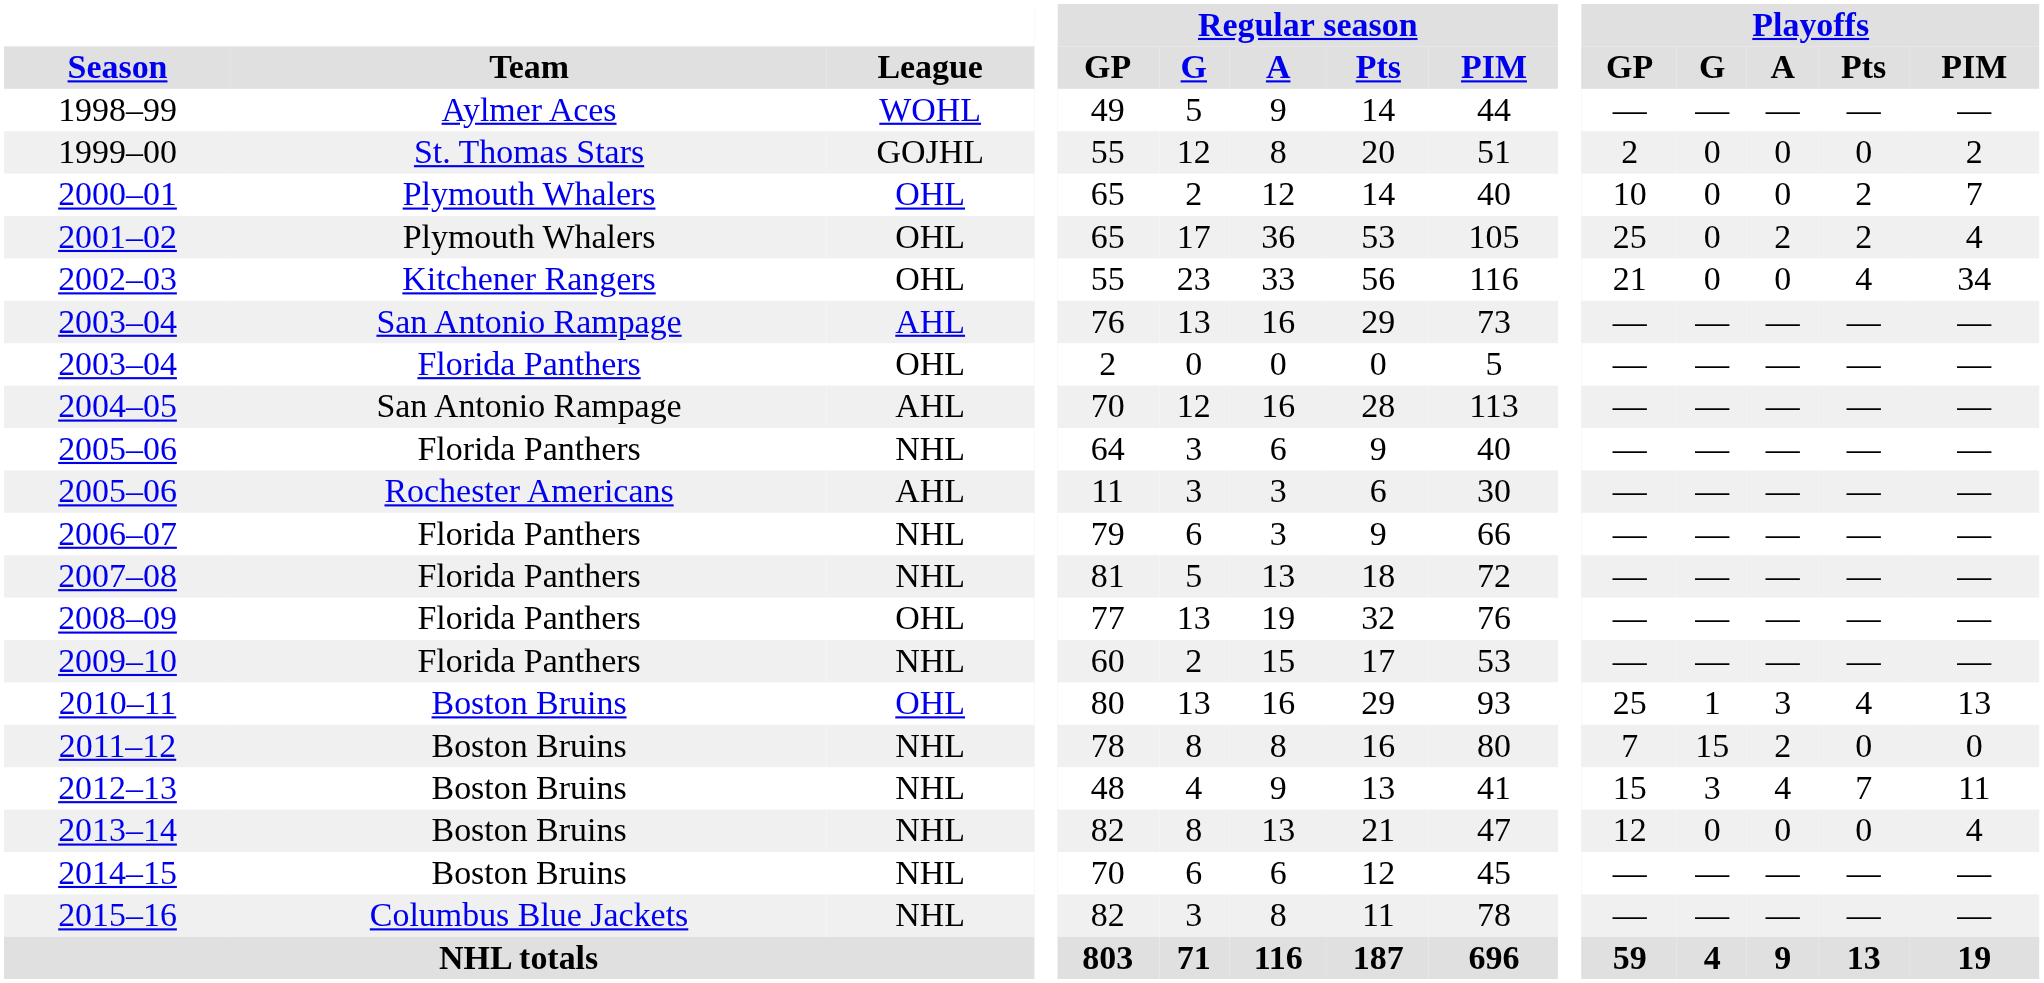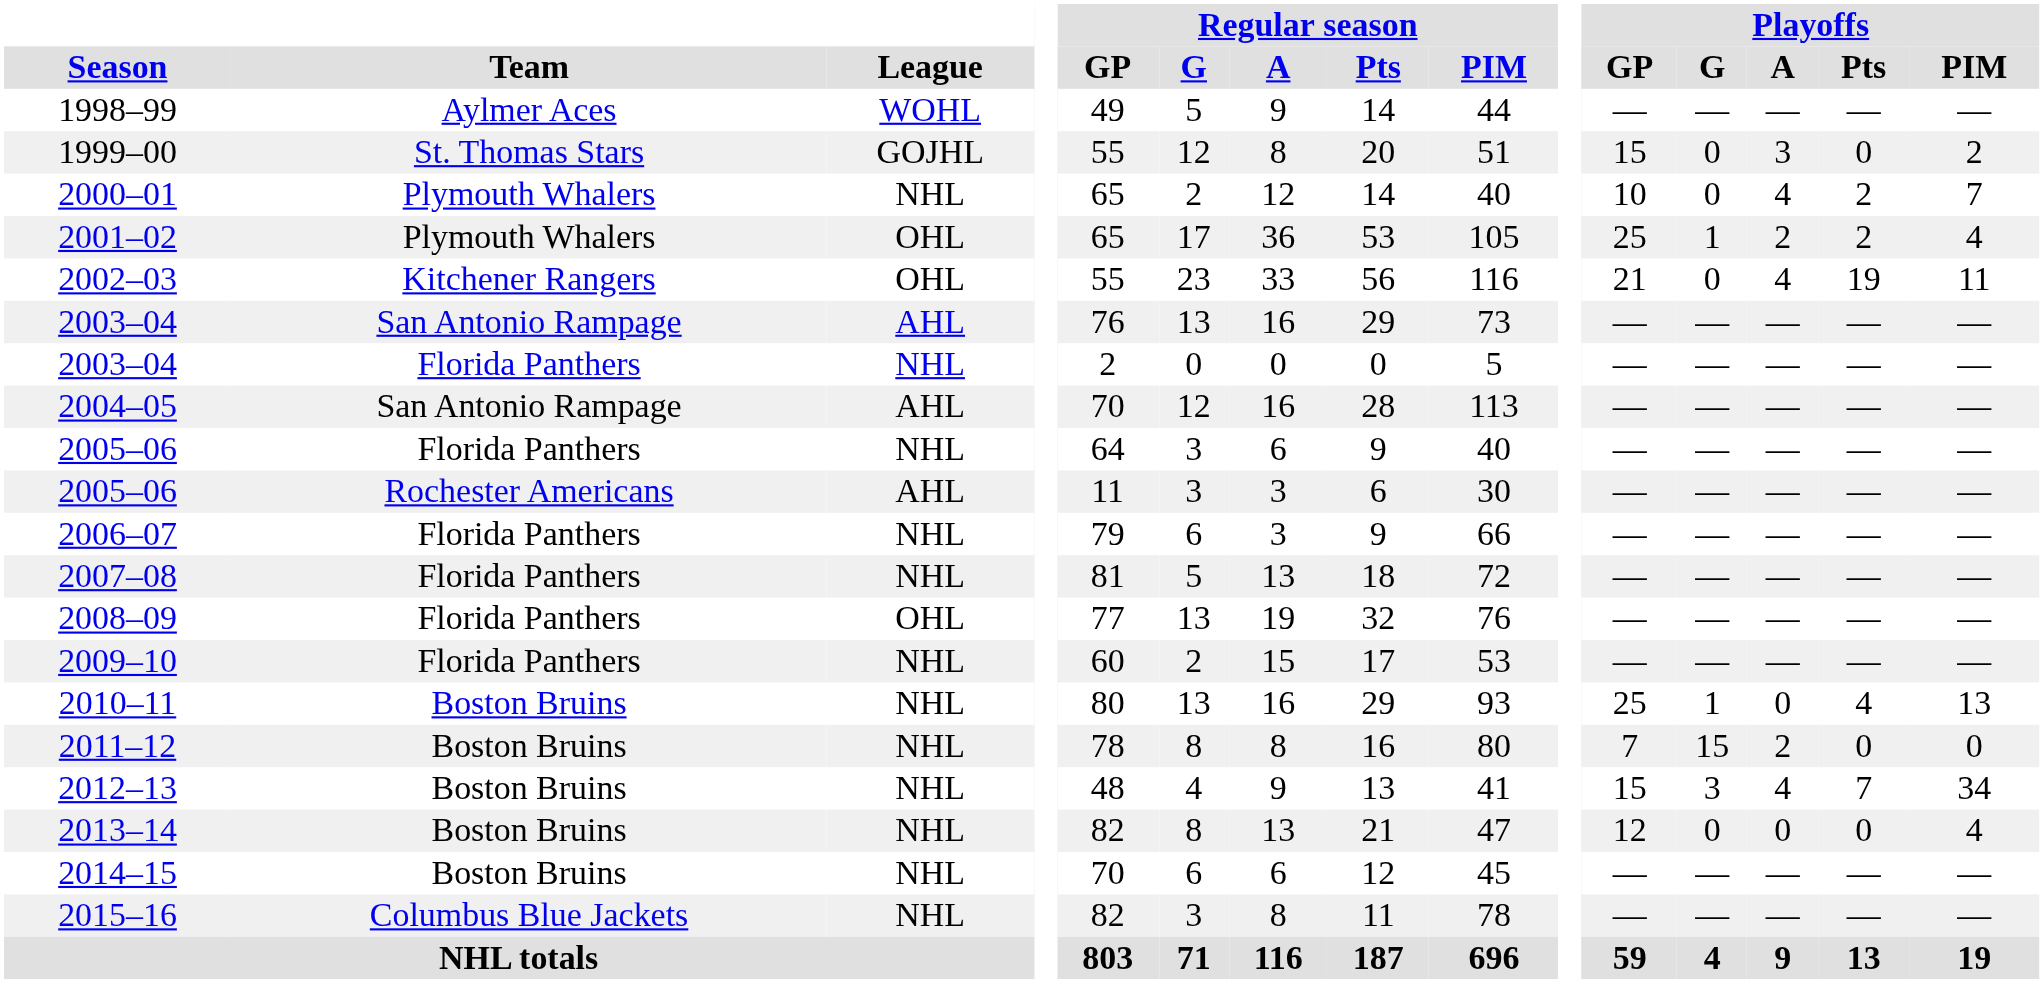 <table border="0" cellpadding="1" cellspacing="0" style="text-align:center; width:60em;">
 <tr style="background:#e0e0e0;">
 <th colspan="3"  bgcolor="#ffffff"> </th>
 <th rowspan="99" bgcolor="#ffffff"> </th>
 <th colspan="5"><a href='#'>Regular season</a></th>
 <th rowspan="99" bgcolor="#ffffff"> </th>
 <th colspan="5"><a href='#'>Playoffs</a></th>
 </tr>
 <tr style="background:#e0e0e0;">
 <th><a href='#'>Season</a></th>
 <th>Team</th>
 <th>League</th>
 <th>GP</th>
 <th><a href='#'>G</a></th>
 <th><a href='#'>A</a></th>
 <th><a href='#'>Pts</a></th>
 <th><a href='#'>PIM</a></th>
 <th>GP</th>
 <th>G</th>
 <th>A</th>
 <th>Pts</th>
 <th>PIM</th>
 </tr>
 <tr>
 <td>1998–99</td>
 <td><a href='#'>Aylmer Aces</a></td>
 <td><a href='#'>WOHL</a></td>
 <td>49</td>
 <td>5</td>
 <td>9</td>
 <td>14</td>
 <td>44</td>
 <td>—</td>
 <td>—</td>
 <td>—</td>
 <td>—</td>
 <td>—</td>
 </tr>
 <tr style="background:#f0f0f0;">
 <td>1999–00</td>
 <td><a href='#'>St. Thomas Stars</a></td>
 <td>GOJHL</td>
 <td>55</td>
 <td>12</td>
 <td>8</td>
 <td>20</td>
 <td>51</td>
-<td>2</td>
+<td>15</td>
 <td>0</td>
-<td>0</td>
+<td>3</td>
 <td>0</td>
 <td>2</td>
 </tr>
 <tr>
 <td><a href='#'>2000–01</a></td>
 <td><a href='#'>Plymouth Whalers</a></td>
-<td><a href='#'>OHL</a></td>
+<td>NHL</td>
 <td>65</td>
 <td>2</td>
 <td>12</td>
 <td>14</td>
 <td>40</td>
 <td>10</td>
 <td>0</td>
-<td>0</td>
+<td>4</td>
 <td>2</td>
 <td>7</td>
 </tr>
 <tr style="background:#f0f0f0;">
 <td><a href='#'>2001–02</a></td>
 <td>Plymouth Whalers</td>
 <td>OHL</td>
 <td>65</td>
 <td>17</td>
 <td>36</td>
 <td>53</td>
 <td>105</td>
 <td>25</td>
-<td>0</td>
+<td>1</td>
 <td>2</td>
 <td>2</td>
 <td>4</td>
 </tr>
 <tr>
 <td><a href='#'>2002–03</a></td>
 <td><a href='#'>Kitchener Rangers</a></td>
 <td>OHL</td>
 <td>55</td>
 <td>23</td>
 <td>33</td>
 <td>56</td>
 <td>116</td>
 <td>21</td>
 <td>0</td>
-<td>0</td>
 <td>4</td>
-<td>34</td>
+<td>19</td>
+<td>11</td>
 </tr>
 <tr style="background:#f0f0f0;">
 <td><a href='#'>2003–04</a></td>
 <td><a href='#'>San Antonio Rampage</a></td>
 <td><a href='#'>AHL</a></td>
 <td>76</td>
 <td>13</td>
 <td>16</td>
 <td>29</td>
 <td>73</td>
 <td>—</td>
 <td>—</td>
 <td>—</td>
 <td>—</td>
 <td>—</td>
 </tr>
 <tr>
 <td><a href='#'>2003–04</a></td>
 <td><a href='#'>Florida Panthers</a></td>
-<td>OHL</td>
+<td><a href='#'>NHL</a></td>
 <td>2</td>
 <td>0</td>
 <td>0</td>
 <td>0</td>
 <td>5</td>
 <td>—</td>
 <td>—</td>
 <td>—</td>
 <td>—</td>
 <td>—</td>
 </tr>
 <tr style="background:#f0f0f0;">
 <td><a href='#'>2004–05</a></td>
 <td>San Antonio Rampage</td>
 <td>AHL</td>
 <td>70</td>
 <td>12</td>
 <td>16</td>
 <td>28</td>
 <td>113</td>
 <td>—</td>
 <td>—</td>
 <td>—</td>
 <td>—</td>
 <td>—</td>
 </tr>
 <tr>
 <td><a href='#'>2005–06</a></td>
 <td>Florida Panthers</td>
 <td>NHL</td>
 <td>64</td>
 <td>3</td>
 <td>6</td>
 <td>9</td>
 <td>40</td>
 <td>—</td>
 <td>—</td>
 <td>—</td>
 <td>—</td>
 <td>—</td>
 </tr>
 <tr style="background:#f0f0f0;">
 <td><a href='#'>2005–06</a></td>
 <td><a href='#'>Rochester Americans</a></td>
 <td>AHL</td>
 <td>11</td>
 <td>3</td>
 <td>3</td>
 <td>6</td>
 <td>30</td>
 <td>—</td>
 <td>—</td>
 <td>—</td>
 <td>—</td>
 <td>—</td>
 </tr>
 <tr>
 <td><a href='#'>2006–07</a></td>
 <td>Florida Panthers</td>
 <td>NHL</td>
 <td>79</td>
 <td>6</td>
 <td>3</td>
 <td>9</td>
 <td>66</td>
 <td>—</td>
 <td>—</td>
 <td>—</td>
 <td>—</td>
 <td>—</td>
 </tr>
 <tr style="background:#f0f0f0;">
 <td><a href='#'>2007–08</a></td>
 <td>Florida Panthers</td>
 <td>NHL</td>
 <td>81</td>
 <td>5</td>
 <td>13</td>
 <td>18</td>
 <td>72</td>
 <td>—</td>
 <td>—</td>
 <td>—</td>
 <td>—</td>
 <td>—</td>
 </tr>
 <tr>
 <td><a href='#'>2008–09</a></td>
 <td>Florida Panthers</td>
 <td>OHL</td>
 <td>77</td>
 <td>13</td>
 <td>19</td>
 <td>32</td>
 <td>76</td>
 <td>—</td>
 <td>—</td>
 <td>—</td>
 <td>—</td>
 <td>—</td>
 </tr>
 <tr style="background:#f0f0f0;">
 <td><a href='#'>2009–10</a></td>
 <td>Florida Panthers</td>
 <td>NHL</td>
 <td>60</td>
 <td>2</td>
 <td>15</td>
 <td>17</td>
 <td>53</td>
 <td>—</td>
 <td>—</td>
 <td>—</td>
 <td>—</td>
 <td>—</td>
 </tr>
 <tr>
 <td><a href='#'>2010–11</a></td>
 <td><a href='#'>Boston Bruins</a></td>
-<td><a href='#'>OHL</a></td>
+<td>NHL</td>
 <td>80</td>
 <td>13</td>
 <td>16</td>
 <td>29</td>
 <td>93</td>
 <td>25</td>
 <td>1</td>
-<td>3</td>
+<td>0</td>
 <td>4</td>
 <td>13</td>
 </tr>
 <tr style="background:#f0f0f0;">
 <td><a href='#'>2011–12</a></td>
 <td>Boston Bruins</td>
 <td>NHL</td>
 <td>78</td>
 <td>8</td>
 <td>8</td>
 <td>16</td>
 <td>80</td>
 <td>7</td>
 <td>15</td>
 <td>2</td>
 <td>0</td>
 <td>0</td>
 </tr>
 <tr>
 <td><a href='#'>2012–13</a></td>
 <td>Boston Bruins</td>
 <td>NHL</td>
 <td>48</td>
 <td>4</td>
 <td>9</td>
 <td>13</td>
 <td>41</td>
 <td>15</td>
 <td>3</td>
 <td>4</td>
 <td>7</td>
-<td>11</td>
+<td>34</td>
 </tr>
 <tr style="background:#f0f0f0;">
 <td><a href='#'>2013–14</a></td>
 <td>Boston Bruins</td>
 <td>NHL</td>
 <td>82</td>
 <td>8</td>
 <td>13</td>
 <td>21</td>
 <td>47</td>
 <td>12</td>
 <td>0</td>
 <td>0</td>
 <td>0</td>
 <td>4</td>
 </tr>
 <tr>
 <td><a href='#'>2014–15</a></td>
 <td>Boston Bruins</td>
 <td>NHL</td>
 <td>70</td>
 <td>6</td>
 <td>6</td>
 <td>12</td>
 <td>45</td>
 <td>—</td>
 <td>—</td>
 <td>—</td>
 <td>—</td>
 <td>—</td>
 </tr>
 <tr style="background:#f0f0f0;">
 <td><a href='#'>2015–16</a></td>
 <td><a href='#'>Columbus Blue Jackets</a></td>
 <td>NHL</td>
 <td>82</td>
 <td>3</td>
 <td>8</td>
 <td>11</td>
 <td>78</td>
 <td>—</td>
 <td>—</td>
 <td>—</td>
 <td>—</td>
 <td>—</td>
 </tr>
 <tr style="background:#e0e0e0;">
 <th colspan="3">NHL totals</th>
 <th>803</th>
 <th>71</th>
 <th>116</th>
 <th>187</th>
 <th>696</th>
 <th>59</th>
 <th>4</th>
 <th>9</th>
 <th>13</th>
 <th>19</th>
 </tr>
 </table>
